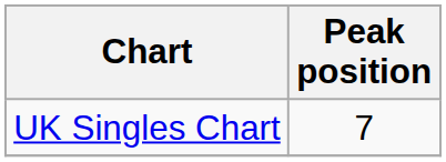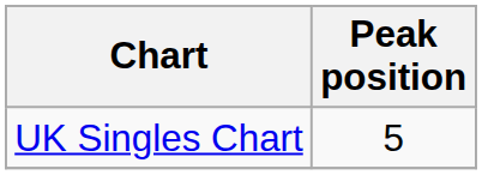 <table class="wikitable">
 <tr>
 <th>Chart</th>
 <th>Peak<br>position</th>
 </tr>
 <tr>
 <td align="left"><a href='#'>UK Singles Chart</a></td>
-<td align="center">7</td>
+<td align="center">5</td>
 </tr>
 <tr>
 </tr>
 </table>
